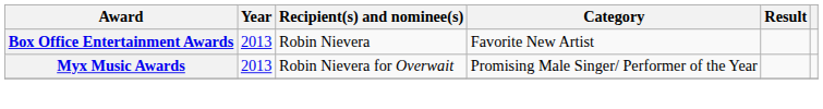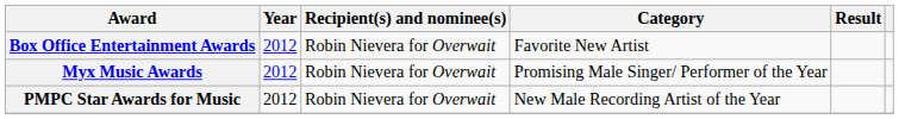 <table class="wikitable sortable plainrowheaders">
 <tr>
 <th scope="col">Award</th>
 <th scope="col">Year</th>
 <th scope="col">Recipient(s) and nominee(s)</th>
 <th scope="col">Category</th>
 <th scope="col">Result</th>
 <th scope="col" class="unsortable"></th>
 </tr>
 <tr>
 <th scope="row"><a href='#'>Box Office Entertainment Awards</a></th>
-<td><a href='#'>2013</a></td>
-<td>Robin Nievera</td>
+<td><a href='#'>2012</a></td>
+<td>Robin Nievera for <em>Overwait</em></td>
 <td>Favorite New Artist</td>
 <td></td>
 <td style="text-align:center;"></td>
 </tr>
 <tr>
 <th scope="row"><a href='#'>Myx Music Awards</a></th>
-<td><a href='#'>2013</a></td>
+<td><a href='#'>2012</a></td>
 <td>Robin Nievera for <em>Overwait</em></td>
 <td>Promising Male Singer/ Performer of the Year</td>
 <td></td>
 <td style="text-align:center;"></td>
 </tr>
 <tr>
+<th scope="row">PMPC Star Awards for Music</th>
+<td>2012</td>
+<td>Robin Nievera for <em>Overwait</em></td>
+<td>New Male Recording Artist of the Year</td>
+<td></td>
+<td style="text-align:center;"></td>
+</tr>
+<tr>
 </tr>
 </table>
